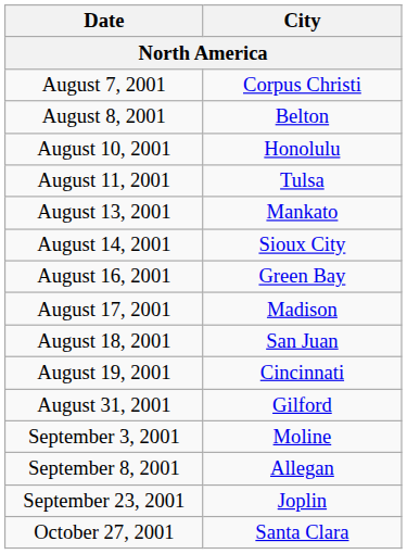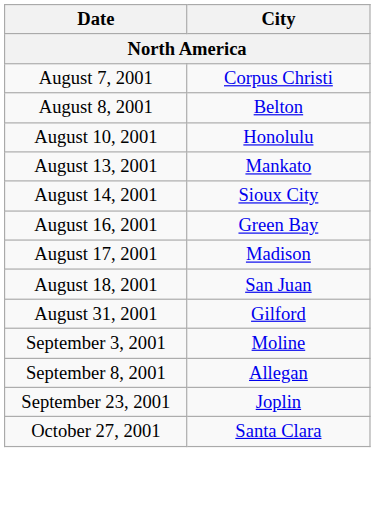 <table class="wikitable" style="text-align:center;">
 <tr>
 <th style="width:150px;">Date</th>
 <th style="width:150px;">City</th>
 </tr>
 <tr>
 <th colspan="2">North America</th>
 </tr>
 <tr>
 <td>August 7, 2001</td>
 <td><a href='#'>Corpus Christi</a></td>
 </tr>
 <tr>
 <td>August 8, 2001</td>
 <td><a href='#'>Belton</a></td>
 </tr>
 <tr>
 <td>August 10, 2001</td>
 <td><a href='#'>Honolulu</a></td>
-</tr>
-<tr>
-<td>August 11, 2001</td>
-<td><a href='#'>Tulsa</a></td>
 </tr>
 <tr>
 <td>August 13, 2001</td>
 <td><a href='#'>Mankato</a></td>
 </tr>
 <tr>
 <td>August 14, 2001</td>
 <td><a href='#'>Sioux City</a></td>
 </tr>
 <tr>
 <td>August 16, 2001</td>
 <td><a href='#'>Green Bay</a></td>
 </tr>
 <tr>
 <td>August 17, 2001</td>
 <td><a href='#'>Madison</a></td>
 </tr>
 <tr>
 <td>August 18, 2001</td>
 <td><a href='#'>San Juan</a></td>
 </tr>
 <tr>
-<td>August 19, 2001</td>
-<td><a href='#'>Cincinnati</a></td>
-</tr>
-<tr>
 <td>August 31, 2001</td>
 <td><a href='#'>Gilford</a></td>
 </tr>
 <tr>
 <td>September 3, 2001</td>
 <td><a href='#'>Moline</a></td>
 </tr>
 <tr>
 <td>September 8, 2001</td>
 <td><a href='#'>Allegan</a></td>
 </tr>
 <tr>
 <td>September 23, 2001</td>
 <td><a href='#'>Joplin</a></td>
 </tr>
 <tr>
 <td>October 27, 2001</td>
 <td><a href='#'>Santa Clara</a></td>
 </tr>
 </table>
